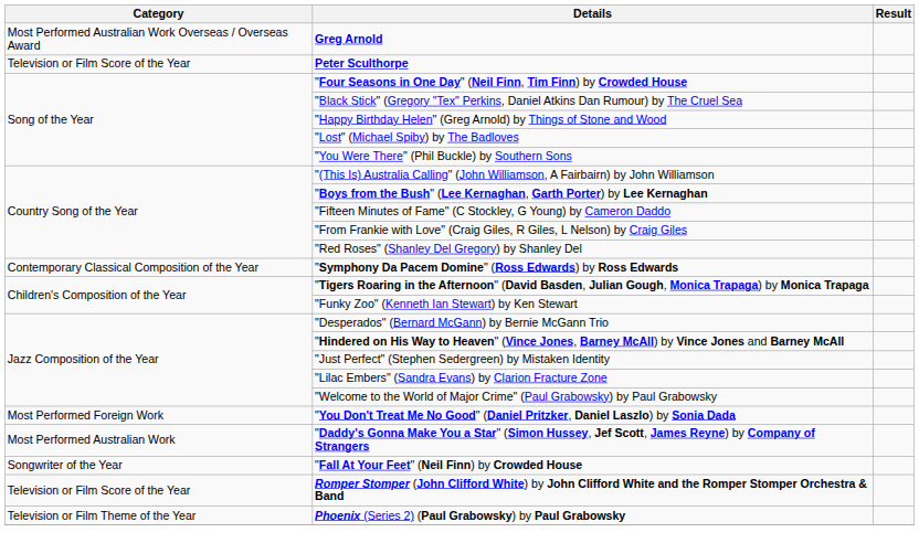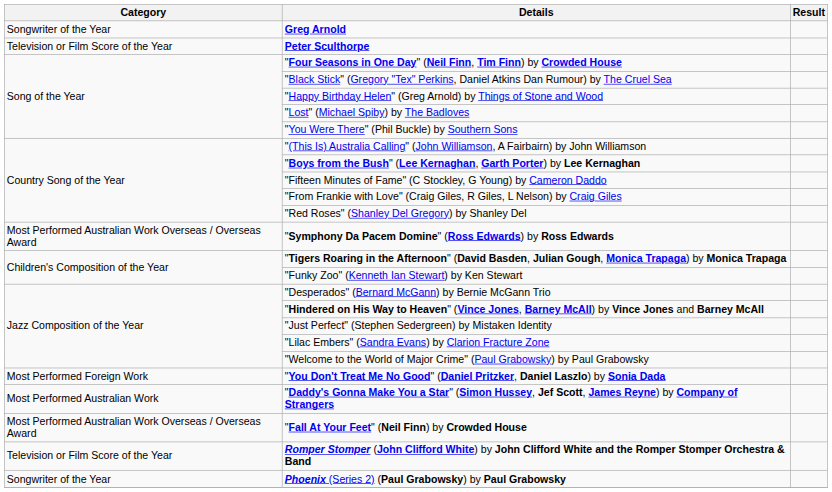 <table class="wikitable">
 <tr>
 <th>Category</th>
 <th>Details</th>
 <th>Result</th>
 </tr>
 <tr>
-<td>Most Performed Australian Work Overseas / Overseas Award</td>
+<td>Songwriter of the Year</td>
 <td><strong><a href='#'>Greg Arnold</a></strong></td>
 <td></td>
 </tr>
 <tr>
 <td>Television or Film Score of the Year</td>
 <td><strong><a href='#'>Peter Sculthorpe</a></strong></td>
 <td></td>
 </tr>
 <tr>
 <td rowspan="5">Song of the Year</td>
 <td>"<strong><a href='#'>Four Seasons in One Day</a></strong>" (<strong><a href='#'>Neil Finn</a></strong>, <strong><a href='#'>Tim Finn</a></strong>) by <strong><a href='#'>Crowded House</a></strong></td>
 <td></td>
 </tr>
 <tr>
 <td>"<a href='#'>Black Stick</a>" (<a href='#'>Gregory "Tex" Perkins</a>, Daniel Atkins  Dan Rumour) by <a href='#'>The Cruel Sea</a></td>
 <td></td>
 </tr>
 <tr>
 <td>"<a href='#'>Happy Birthday Helen</a>" (Greg Arnold) by <a href='#'>Things of Stone and Wood</a></td>
 <td></td>
 </tr>
 <tr>
 <td>"<a href='#'>Lost</a>" (<a href='#'>Michael Spiby</a>) by <a href='#'>The Badloves</a></td>
 <td></td>
 </tr>
 <tr>
 <td>"<a href='#'>You Were There</a>" (Phil Buckle) by <a href='#'>Southern Sons</a></td>
 <td></td>
 </tr>
 <tr>
 <td rowspan="5">Country Song of the Year</td>
 <td>"<a href='#'>(This Is) Australia Calling</a>" (<a href='#'>John Williamson</a>, A Fairbairn) by John Williamson</td>
 <td></td>
 </tr>
 <tr>
 <td>"<strong><a href='#'>Boys from the Bush</a></strong>" (<strong><a href='#'>Lee Kernaghan</a></strong>, <strong><a href='#'>Garth Porter</a></strong>) by <strong>Lee Kernaghan</strong></td>
 <td></td>
 </tr>
 <tr>
 <td>"Fifteen Minutes of Fame" (C Stockley, G Young) by <a href='#'>Cameron Daddo</a></td>
 <td></td>
 </tr>
 <tr>
 <td>"From Frankie with Love" (Craig Giles, R Giles, L Nelson) by <a href='#'>Craig Giles</a></td>
 <td></td>
 </tr>
 <tr>
 <td>"Red Roses" (<a href='#'>Shanley Del Gregory</a>) by Shanley Del</td>
 <td></td>
 </tr>
 <tr>
-<td>Contemporary Classical Composition of the Year</td>
+<td>Most Performed Australian Work Overseas / Overseas Award</td>
 <td>"<strong>Symphony Da Pacem Domine</strong>" (<strong><a href='#'>Ross Edwards</a></strong>) by <strong>Ross Edwards</strong></td>
 <td></td>
 </tr>
 <tr>
 <td rowspan="2">Children's Composition of the Year</td>
 <td>"<strong>Tigers Roaring in the Afternoon</strong>" (<strong>David Basden</strong>, <strong>Julian Gough</strong>, <strong><a href='#'>Monica Trapaga</a></strong>) by <strong>Monica Trapaga</strong></td>
 <td></td>
 </tr>
 <tr>
 <td>"Funky Zoo" (<a href='#'>Kenneth Ian Stewart</a>) by Ken Stewart</td>
 <td></td>
 </tr>
 <tr>
 <td rowspan="5">Jazz Composition of the Year</td>
 <td>"Desperados" (<a href='#'>Bernard McGann</a>) by Bernie McGann Trio</td>
 <td></td>
 </tr>
 <tr>
 <td>"<strong>Hindered on His Way to Heaven</strong>" (<strong><a href='#'>Vince Jones</a></strong>, <strong><a href='#'>Barney McAll</a></strong>) by <strong>Vince Jones</strong> and <strong>Barney McAll</strong></td>
 <td></td>
 </tr>
 <tr>
 <td>"Just Perfect" (Stephen Sedergreen) by Mistaken Identity</td>
 <td></td>
 </tr>
 <tr>
 <td>"Lilac Embers" (<a href='#'>Sandra Evans</a>) by <a href='#'>Clarion Fracture Zone</a></td>
 <td></td>
 </tr>
 <tr>
 <td>"Welcome to the World of Major Crime" (<a href='#'>Paul Grabowsky</a>) by Paul Grabowsky</td>
 <td></td>
 </tr>
 <tr>
 <td>Most Performed Foreign Work</td>
 <td>"<strong><a href='#'>You Don't Treat Me No Good</a></strong>" (<strong><a href='#'>Daniel Pritzker</a></strong>, <strong>Daniel Laszlo</strong>) by <strong><a href='#'>Sonia Dada</a></strong></td>
 <td></td>
 </tr>
 <tr>
 <td>Most Performed Australian Work</td>
 <td>"<strong><a href='#'>Daddy's Gonna Make You a Star</a></strong>" (<strong><a href='#'>Simon Hussey</a></strong>, <strong>Jef Scott</strong>, <strong><a href='#'>James Reyne</a></strong>) by <strong><a href='#'>Company of Strangers</a></strong></td>
 <td></td>
 </tr>
 <tr>
-<td>Songwriter of the Year</td>
+<td>Most Performed Australian Work Overseas / Overseas Award</td>
 <td>"<strong><a href='#'>Fall At Your Feet</a></strong>" (<strong>Neil Finn</strong>) by <strong>Crowded House</strong></td>
 <td></td>
 </tr>
 <tr>
 <td>Television or Film Score of the Year</td>
 <td><strong><em><a href='#'>Romper Stomper</a></em></strong> (<strong><a href='#'>John Clifford White</a></strong>) by <strong>John Clifford White and the Romper Stomper Orchestra & Band</strong></td>
 <td></td>
 </tr>
 <tr>
-<td>Television or Film Theme of the Year</td>
+<td>Songwriter of the Year</td>
 <td><a href='#'><strong><em>Phoenix</em></strong> (Series 2)</a> (<strong>Paul Grabowsky</strong>) by <strong>Paul Grabowsky</strong></td>
 <td></td>
 </tr>
 <tr>
 </tr>
 </table>
